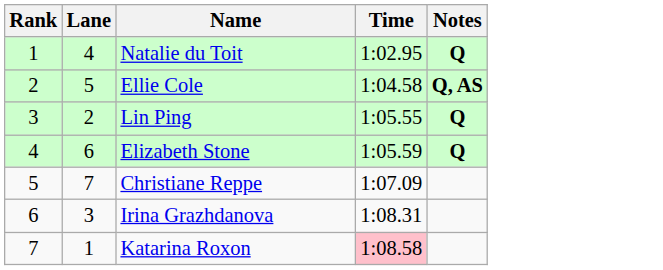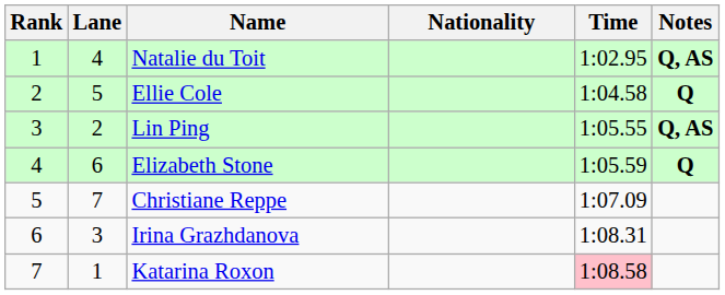 <table class="wikitable sortable" style="text-align:center">
 <tr>
 <th>Rank</th>
 <th>Lane</th>
 <th style="width:180px">Name</th>
+<th style="width:125px">Nationality</th>
 <th>Time</th>
 <th>Notes</th>
 </tr>
 <tr style="background:#cfc;">
 <td>1</td>
 <td>4</td>
 <td style="text-align:left;"><a href='#'>Natalie du Toit</a></td>
+<td style="text-align:left;"></td>
 <td>1:02.95</td>
-<td><strong>Q</strong></td>
+<td><strong>Q, AS</strong></td>
 </tr>
 <tr style="background:#cfc;">
 <td>2</td>
 <td>5</td>
 <td style="text-align:left;"><a href='#'>Ellie Cole</a></td>
+<td style="text-align:left;"></td>
 <td>1:04.58</td>
-<td><strong>Q, AS</strong></td>
+<td><strong>Q</strong></td>
 </tr>
 <tr style="background:#cfc;">
 <td>3</td>
 <td>2</td>
 <td style="text-align:left;"><a href='#'>Lin Ping</a></td>
+<td style="text-align:left;"></td>
 <td>1:05.55</td>
-<td><strong>Q</strong></td>
+<td><strong>Q, AS</strong></td>
 </tr>
 <tr style="background:#cfc;">
 <td>4</td>
 <td>6</td>
 <td style="text-align:left;"><a href='#'>Elizabeth Stone</a></td>
+<td style="text-align:left;"></td>
 <td>1:05.59</td>
 <td><strong>Q</strong></td>
 </tr>
 <tr>
 <td>5</td>
 <td>7</td>
 <td style="text-align:left;"><a href='#'>Christiane Reppe</a></td>
+<td style="text-align:left;"></td>
 <td>1:07.09</td>
 <td></td>
 </tr>
 <tr>
 <td>6</td>
 <td>3</td>
 <td style="text-align:left;"><a href='#'>Irina Grazhdanova</a></td>
+<td style="text-align:left;"></td>
 <td>1:08.31</td>
 <td></td>
 </tr>
 <tr>
 <td>7</td>
 <td>1</td>
 <td style="text-align:left;"><a href='#'>Katarina Roxon</a></td>
+<td style="text-align:left;"></td>
 <td style="background: pink;">1:08.58</td>
 <td></td>
 </tr>
 </table>
